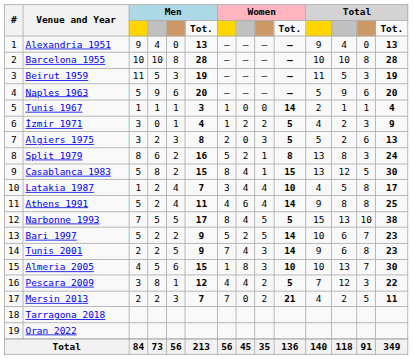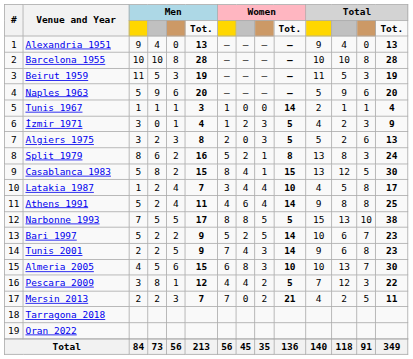 <table class="wikitable" width=80% style="font-size:90%; text-align:center;">
 <tr>
 <th rowspan=2>#</th>
 <th rowspan=2>Venue and Year</th>
 <th colspan=4; style="background-color:lightblue">Men</th>
 <th colspan=4; style="background-color:lightpink">Women</th>
 <th colspan=4; style="background-color:lightgrey">Total</th>
 </tr>
 <tr>
 <td bgcolor=gold></td>
 <td bgcolor=silver></td>
 <td bgcolor=cc9966></td>
 <td><strong>Tot.</strong></td>
 <td bgcolor=gold></td>
 <td bgcolor=silver></td>
 <td bgcolor=cc9966></td>
 <td><strong>Tot.</strong></td>
 <td bgcolor=gold></td>
 <td bgcolor=silver></td>
 <td bgcolor=cc9966></td>
 <td><strong>Tot.</strong></td>
 </tr>
 <tr>
 <td align=center>1</td>
 <td align=left> <a href='#'>Alexandria 1951</a></td>
 <td>9</td>
 <td>4</td>
 <td>0</td>
 <td><strong>13</strong></td>
 <td>–</td>
 <td>–</td>
 <td>–</td>
 <td><strong>–</strong></td>
 <td>9</td>
 <td>4</td>
 <td>0</td>
 <td><strong>13</strong></td>
 </tr>
 <tr>
 <td align=center>2</td>
 <td align=left> <a href='#'>Barcelona 1955</a></td>
 <td>10</td>
 <td>10</td>
 <td>8</td>
 <td><strong>28</strong></td>
 <td>–</td>
 <td>–</td>
 <td>–</td>
 <td><strong>–</strong></td>
 <td>10</td>
 <td>10</td>
 <td>8</td>
 <td><strong>28</strong></td>
 </tr>
 <tr>
 <td align=center>3</td>
 <td align=left> <a href='#'>Beirut 1959</a></td>
 <td>11</td>
 <td>5</td>
 <td>3</td>
 <td><strong>19</strong></td>
 <td>–</td>
 <td>–</td>
 <td>–</td>
 <td><strong>–</strong></td>
 <td>11</td>
 <td>5</td>
 <td>3</td>
 <td><strong>19</strong></td>
 </tr>
 <tr>
 <td align=center>4</td>
 <td align=left> <a href='#'>Naples 1963</a></td>
 <td>5</td>
 <td>9</td>
 <td>6</td>
 <td><strong>20</strong></td>
 <td>–</td>
 <td>–</td>
 <td>–</td>
 <td><strong>–</strong></td>
 <td>5</td>
 <td>9</td>
 <td>6</td>
 <td><strong>20</strong></td>
 </tr>
 <tr>
 <td align=center>5</td>
 <td align=left> <a href='#'>Tunis 1967</a></td>
 <td>1</td>
 <td>1</td>
 <td>1</td>
 <td><strong>3</strong></td>
 <td>1</td>
 <td>0</td>
 <td>0</td>
 <td><strong>14</strong></td>
 <td>2</td>
 <td>1</td>
 <td>1</td>
 <td><strong>4</strong></td>
 </tr>
 <tr>
 <td align=center>6</td>
 <td align=left> <a href='#'>İzmir 1971</a></td>
 <td>3</td>
 <td>0</td>
 <td>1</td>
 <td><strong>4</strong></td>
 <td>1</td>
 <td>2</td>
-<td>2</td>
+<td>3</td>
 <td><strong>5</strong></td>
 <td>4</td>
 <td>2</td>
 <td>3</td>
 <td><strong>9</strong></td>
 </tr>
 <tr>
 <td align=center>7</td>
 <td align=left> <a href='#'>Algiers 1975</a></td>
 <td>3</td>
 <td>2</td>
 <td>3</td>
 <td><strong>8</strong></td>
 <td>2</td>
 <td>0</td>
 <td>3</td>
 <td><strong>5</strong></td>
 <td>5</td>
 <td>2</td>
 <td>6</td>
 <td><strong>13</strong></td>
 </tr>
 <tr>
 <td align=center>8</td>
 <td align=left> <a href='#'>Split 1979</a></td>
 <td>8</td>
 <td>6</td>
 <td>2</td>
 <td><strong>16</strong></td>
 <td>5</td>
 <td>2</td>
 <td>1</td>
 <td><strong>8</strong></td>
 <td>13</td>
 <td>8</td>
 <td>3</td>
 <td><strong>24</strong></td>
 </tr>
 <tr>
 <td align=center>9</td>
 <td align=left> <a href='#'>Casablanca 1983</a></td>
 <td>5</td>
 <td>8</td>
 <td>2</td>
 <td><strong>15</strong></td>
 <td>8</td>
 <td>4</td>
 <td>1</td>
 <td><strong>15</strong></td>
 <td>13</td>
 <td>12</td>
 <td>5</td>
 <td><strong>30</strong></td>
 </tr>
 <tr>
 <td align=center>10</td>
 <td align=left> <a href='#'>Latakia 1987</a></td>
 <td>1</td>
 <td>2</td>
 <td>4</td>
 <td><strong>7</strong></td>
 <td>3</td>
 <td>4</td>
 <td>4</td>
 <td><strong>10</strong></td>
 <td>4</td>
 <td>5</td>
 <td>8</td>
 <td><strong>17</strong></td>
 </tr>
 <tr>
 <td align=center>11</td>
 <td align=left> <a href='#'>Athens 1991</a></td>
 <td>5</td>
 <td>2</td>
 <td>4</td>
 <td><strong>11</strong></td>
 <td>4</td>
 <td>6</td>
 <td>4</td>
 <td><strong>14</strong></td>
 <td>9</td>
 <td>8</td>
 <td>8</td>
 <td><strong>25</strong></td>
 </tr>
 <tr>
 <td align=center>12</td>
 <td align=left> <a href='#'>Narbonne 1993</a></td>
 <td>7</td>
 <td>5</td>
 <td>5</td>
 <td><strong>17</strong></td>
 <td>8</td>
-<td>4</td>
+<td>8</td>
 <td>5</td>
 <td><strong>5</strong></td>
 <td>15</td>
 <td>13</td>
 <td>10</td>
 <td><strong>38</strong></td>
 </tr>
 <tr>
 <td align=center>13</td>
 <td align=left> <a href='#'>Bari 1997</a></td>
 <td>5</td>
 <td>2</td>
 <td>2</td>
 <td><strong>9</strong></td>
 <td>5</td>
 <td>2</td>
 <td>5</td>
 <td><strong>14</strong></td>
 <td>10</td>
 <td>6</td>
 <td>7</td>
 <td><strong>23</strong></td>
 </tr>
 <tr>
 <td align=center>14</td>
 <td align=left> <a href='#'>Tunis 2001</a></td>
 <td>2</td>
 <td>2</td>
 <td>5</td>
 <td><strong>9</strong></td>
 <td>7</td>
 <td>4</td>
 <td>3</td>
 <td><strong>14</strong></td>
 <td>9</td>
 <td>6</td>
 <td>8</td>
 <td><strong>23</strong></td>
 </tr>
 <tr>
 <td align=center>15</td>
 <td align=left> <a href='#'>Almeria 2005</a></td>
 <td>4</td>
 <td>5</td>
 <td>6</td>
 <td><strong>15</strong></td>
-<td>1</td>
+<td>6</td>
 <td>8</td>
 <td>3</td>
 <td><strong>10</strong></td>
 <td>10</td>
 <td>13</td>
 <td>7</td>
 <td><strong>30</strong></td>
 </tr>
 <tr>
 <td align=center>16</td>
 <td align=left> <a href='#'>Pescara 2009</a></td>
 <td>3</td>
 <td>8</td>
 <td>1</td>
 <td><strong>12</strong></td>
 <td>4</td>
 <td>4</td>
 <td>2</td>
 <td><strong>5</strong></td>
 <td>7</td>
 <td>12</td>
 <td>3</td>
 <td><strong>22</strong></td>
 </tr>
 <tr>
 <td align=center>17</td>
 <td align=left> <a href='#'>Mersin 2013</a></td>
 <td>2</td>
 <td>2</td>
 <td>3</td>
 <td><strong>7</strong></td>
 <td>7</td>
 <td>0</td>
 <td>2</td>
 <td><strong>21</strong></td>
 <td>4</td>
 <td>2</td>
 <td>5</td>
 <td><strong>11</strong></td>
 </tr>
 <tr>
 <td align=center>18</td>
 <td align=left> <a href='#'>Tarragona 2018</a></td>
 <td></td>
 <td></td>
 <td></td>
 <td></td>
 <td></td>
 <td></td>
 <td></td>
 <td></td>
 <td></td>
 <td></td>
 <td></td>
 <td></td>
 </tr>
 <tr>
 <td align=center>19</td>
 <td align=left> <a href='#'>Oran 2022</a></td>
 <td></td>
 <td></td>
 <td></td>
 <td></td>
 <td></td>
 <td></td>
 <td></td>
 <td></td>
 <td></td>
 <td></td>
 <td></td>
 <td></td>
 </tr>
 <tr>
 </tr>
 <tr style="width:4em;">
 <th colspan=2>Total</th>
 <th>84</th>
 <th>73</th>
 <th>56</th>
 <th>213</th>
 <th>56</th>
 <th>45</th>
 <th>35</th>
 <th>136</th>
 <th>140</th>
 <th>118</th>
 <th>91</th>
 <th>349</th>
 </tr>
 </table>
